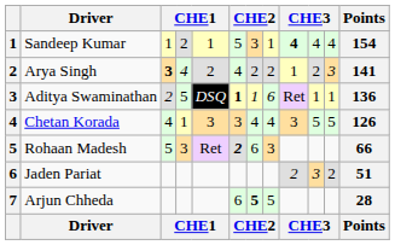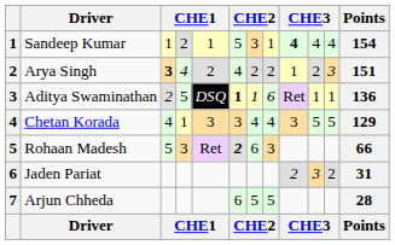 <table class="wikitable" style="font-size: 85%; text-align: center;">
 <tr>
 <th valign="middle"></th>
 <th valign="middle">Driver</th>
 <th colspan="3"><a href='#'>CHE</a>1<br></th>
 <th colspan="3"><a href='#'>CHE</a>2<br></th>
 <th colspan="3"><a href='#'>CHE</a>3<br></th>
 <th valign="middle">Points</th>
 </tr>
 <tr>
 <th>1</th>
 <td align="left"> Sandeep Kumar</td>
 <td style="background:#FFFFBF;">1</td>
 <td style="background:#DFDFDF;">2</td>
 <td style="background:#FFFFBF;">1</td>
 <td style="background:#DFFFDF;">5</td>
 <td style="background:#FFDF9F;">3</td>
 <td style="background:#FFFFBF;">1</td>
 <td style="background:#DFFFDF;"><strong>4</strong></td>
 <td style="background:#DFFFDF;">4</td>
 <td style="background:#DFFFDF;">4</td>
 <th>154</th>
 </tr>
 <tr>
 <th>2</th>
 <td align="left"> Arya Singh</td>
 <td style="background:#FFDF9F;"><strong>3</strong></td>
 <td style="background:#DFFFDF;"><em>4</em></td>
 <td style="background:#DFDFDF;">2</td>
 <td style="background:#DFFFDF;">4</td>
 <td style="background:#DFDFDF;">2</td>
 <td style="background:#DFDFDF;">2</td>
 <td style="background:#FFFFBF;">1</td>
 <td style="background:#DFDFDF;">2</td>
 <td style="background:#FFDF9F;"><em>3</em></td>
-<th>141</th>
+<th>151</th>
 </tr>
 <tr>
 <th>3</th>
 <td align="left" nowrap> Aditya Swaminathan</td>
 <td style="background:#DFDFDF;"><em>2</em></td>
 <td style="background:#DFFFDF;">5</td>
 <td style="background:#000000; color:white;"><em>DSQ</em></td>
 <td style="background:#FFFFBF;"><strong>1</strong></td>
 <td style="background:#FFFFBF;"><em>1</em></td>
 <td style="background:#DFFFDF;"><em>6</em></td>
 <td style="background:#EFCFFF;">Ret</td>
 <td style="background:#FFFFBF;">1</td>
 <td style="background:#FFFFBF;">1</td>
 <th>136</th>
 </tr>
 <tr>
 <th>4</th>
 <td align="left"> <a href='#'>Chetan Korada</a></td>
 <td style="background:#DFFFDF;">4</td>
 <td style="background:#FFFFBF;">1</td>
 <td style="background:#FFDF9F;">3</td>
 <td style="background:#FFDF9F;">3</td>
 <td style="background:#DFFFDF;">4</td>
 <td style="background:#DFFFDF;">4</td>
 <td style="background:#FFDF9F;">3</td>
 <td style="background:#DFFFDF;">5</td>
 <td style="background:#DFFFDF;">5</td>
-<th>126</th>
+<th>129</th>
 </tr>
 <tr>
 <th>5</th>
 <td align="left"> Rohaan Madesh</td>
 <td style="background:#DFFFDF;">5</td>
 <td style="background:#FFDF9F;">3</td>
 <td style="background:#EFCFFF;">Ret</td>
 <td style="background:#DFDFDF;"><strong><em>2</em></strong></td>
 <td style="background:#DFFFDF;">6</td>
 <td style="background:#FFDF9F;">3</td>
 <td></td>
 <td></td>
 <td></td>
 <th>66</th>
 </tr>
 <tr>
 <th>6</th>
 <td align="left"> Jaden Pariat</td>
 <td></td>
 <td></td>
 <td></td>
 <td></td>
 <td></td>
 <td></td>
 <td style="background:#DFDFDF;"><em>2</em></td>
 <td style="background:#FFDF9F;"><em>3</em></td>
 <td style="background:#DFDFDF;">2</td>
-<th>51</th>
+<th>31</th>
 </tr>
 <tr>
 <th>7</th>
 <td align="left"> Arjun Chheda</td>
 <td></td>
 <td></td>
 <td></td>
 <td style="background:#DFFFDF;">6</td>
-<td style="background:#DFFFDF;"><strong>5</strong></td>
+<td style="background:#DFFFDF;">5</td>
 <td style="background:#DFFFDF;">5</td>
 <td></td>
 <td></td>
 <td></td>
 <th>28</th>
 </tr>
 <tr>
 <th></th>
 <th>Driver</th>
 <th colspan="3"><a href='#'>CHE</a>1<br></th>
 <th colspan="3"><a href='#'>CHE</a>2<br></th>
 <th colspan="3"><a href='#'>CHE</a>3<br></th>
 <th>Points</th>
 </tr>
 </table>
